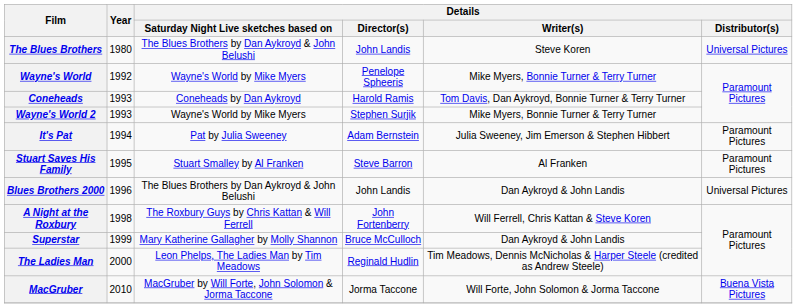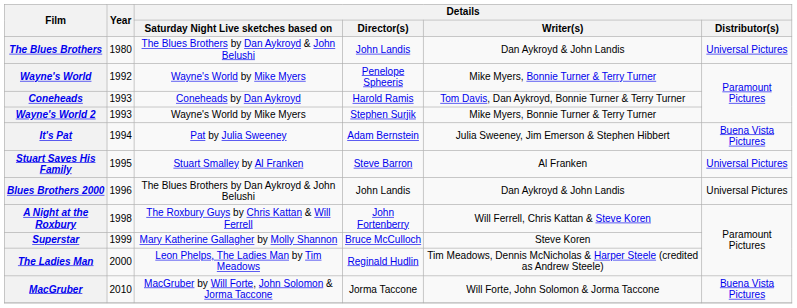 <table class="wikitable sortable" style="text-align:center; width:99%">
 <tr>
 <th rowspan="2">Film</th>
 <th rowspan="2">Year</th>
 <th colspan="6">Details</th>
 </tr>
 <tr>
 <th>Saturday Night Live sketches based on</th>
 <th>Director(s)</th>
 <th>Writer(s)</th>
 <th>Distributor(s)</th>
 </tr>
 <tr>
 <th><em><a href='#'>The Blues Brothers</a></em></th>
 <td>1980</td>
 <td><a href='#'>The Blues Brothers</a> by <a href='#'>Dan Aykroyd</a> & <a href='#'>John Belushi</a></td>
 <td><a href='#'>John Landis</a></td>
-<td>Steve Koren</td>
+<td>Dan Aykroyd & John Landis</td>
 <td><a href='#'>Universal Pictures</a></td>
 </tr>
 <tr>
 <th><em><a href='#'>Wayne's World</a></em></th>
 <td>1992</td>
 <td><a href='#'>Wayne's World</a> by <a href='#'>Mike Myers</a></td>
 <td><a href='#'>Penelope Spheeris</a></td>
 <td>Mike Myers, <a href='#'>Bonnie Turner & Terry Turner</a></td>
 <td rowspan="3"><a href='#'>Paramount Pictures</a></td>
 </tr>
 <tr>
 <th><em><a href='#'>Coneheads</a></em></th>
 <td>1993</td>
 <td><a href='#'>Coneheads</a> by <a href='#'>Dan Aykroyd</a></td>
 <td><a href='#'>Harold Ramis</a></td>
 <td><a href='#'>Tom Davis</a>, Dan Aykroyd, Bonnie Turner & Terry Turner</td>
 </tr>
 <tr>
 <th><em><a href='#'>Wayne's World 2</a></em></th>
 <td>1993</td>
 <td>Wayne's World by Mike Myers</td>
 <td><a href='#'>Stephen Surjik</a></td>
 <td>Mike Myers, Bonnie Turner & Terry Turner</td>
 </tr>
 <tr>
 <th><em><a href='#'>It's Pat</a></em></th>
 <td>1994</td>
 <td><a href='#'>Pat</a> by <a href='#'>Julia Sweeney</a></td>
 <td><a href='#'>Adam Bernstein</a></td>
 <td>Julia Sweeney, Jim Emerson & Stephen Hibbert</td>
-<td>Paramount Pictures</td>
+<td><a href='#'>Buena Vista Pictures</a></td>
 </tr>
 <tr>
 <th><em><a href='#'>Stuart Saves His Family</a></em></th>
 <td>1995</td>
 <td><a href='#'>Stuart Smalley</a> by <a href='#'>Al Franken</a></td>
 <td><a href='#'>Steve Barron</a></td>
 <td>Al Franken</td>
-<td>Paramount Pictures</td>
+<td><a href='#'>Universal Pictures</a></td>
 </tr>
 <tr>
 <th><em><a href='#'>Blues Brothers 2000</a></em></th>
 <td>1996</td>
 <td>The Blues Brothers by Dan Aykroyd & John Belushi</td>
 <td>John Landis</td>
 <td>Dan Aykroyd & John Landis</td>
 <td>Universal Pictures</td>
 </tr>
 <tr>
 <th><em><a href='#'>A Night at the Roxbury</a></em></th>
 <td>1998</td>
 <td><a href='#'>The Roxbury Guys</a> by <a href='#'>Chris Kattan</a> & <a href='#'>Will Ferrell</a></td>
 <td><a href='#'>John Fortenberry</a></td>
 <td>Will Ferrell, Chris Kattan & <a href='#'>Steve Koren</a></td>
 <td rowspan="3">Paramount Pictures</td>
 </tr>
 <tr>
 <th><em><a href='#'>Superstar</a></em></th>
 <td>1999</td>
 <td><a href='#'>Mary Katherine Gallagher</a> by <a href='#'>Molly Shannon</a></td>
 <td><a href='#'>Bruce McCulloch</a></td>
-<td>Dan Aykroyd & John Landis</td>
+<td>Steve Koren</td>
 </tr>
 <tr>
 <th><em><a href='#'>The Ladies Man</a></em></th>
 <td>2000</td>
 <td><a href='#'>Leon Phelps, The Ladies Man</a> by <a href='#'>Tim Meadows</a></td>
 <td><a href='#'>Reginald Hudlin</a></td>
 <td>Tim Meadows, Dennis McNicholas & <a href='#'>Harper Steele</a> (credited as Andrew Steele)</td>
 </tr>
 <tr>
 <th><em><a href='#'>MacGruber</a></em></th>
 <td>2010</td>
 <td><a href='#'>MacGruber</a> by <a href='#'>Will Forte</a>, <a href='#'>John Solomon</a> & <a href='#'>Jorma Taccone</a></td>
 <td>Jorma Taccone</td>
 <td>Will Forte, John Solomon & Jorma Taccone</td>
 <td><a href='#'>Buena Vista Pictures</a></td>
 </tr>
 <tr>
 </tr>
 </table>
